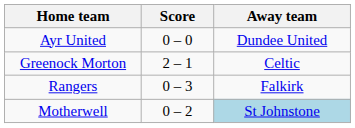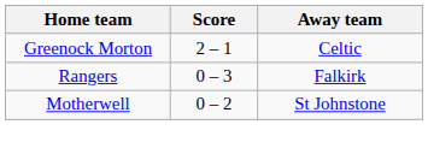 <table class="wikitable" style="text-align: center">
 <tr>
 <th width=140>Home team</th>
 <th width=70>Score</th>
 <th width=140>Away team</th>
-</tr>
-<tr>
-<td><a href='#'>Ayr United</a></td>
-<td>0 – 0</td>
-<td><a href='#'>Dundee United</a></td>
 </tr>
 <tr>
 <td><a href='#'>Greenock Morton</a></td>
 <td>2 – 1</td>
 <td><a href='#'>Celtic</a></td>
 </tr>
 <tr>
 <td><a href='#'>Rangers</a></td>
 <td>0 – 3</td>
 <td><a href='#'>Falkirk</a></td>
 </tr>
 <tr>
 <td><a href='#'>Motherwell</a></td>
 <td>0 – 2</td>
-<td style="background: lightblue;"><a href='#'>St Johnstone</a></td>
+<td><a href='#'>St Johnstone</a></td>
 </tr>
 </table>
